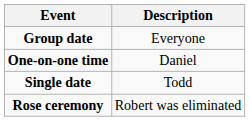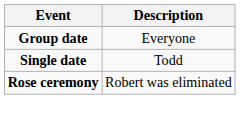 <table class="wikitable sortable" style="text-align:center;">
 <tr>
 <th>Event</th>
 <th>Description</th>
 </tr>
 <tr>
 <td><strong>Group date</strong></td>
 <td>Everyone</td>
 </tr>
 <tr>
-<td><strong>One-on-one time</strong></td>
-<td>Daniel</td>
-</tr>
-<tr>
 <td><strong>Single date</strong></td>
 <td>Todd</td>
 </tr>
 <tr>
 <td><strong>Rose ceremony</strong></td>
 <td>Robert was eliminated</td>
 </tr>
 </table>
